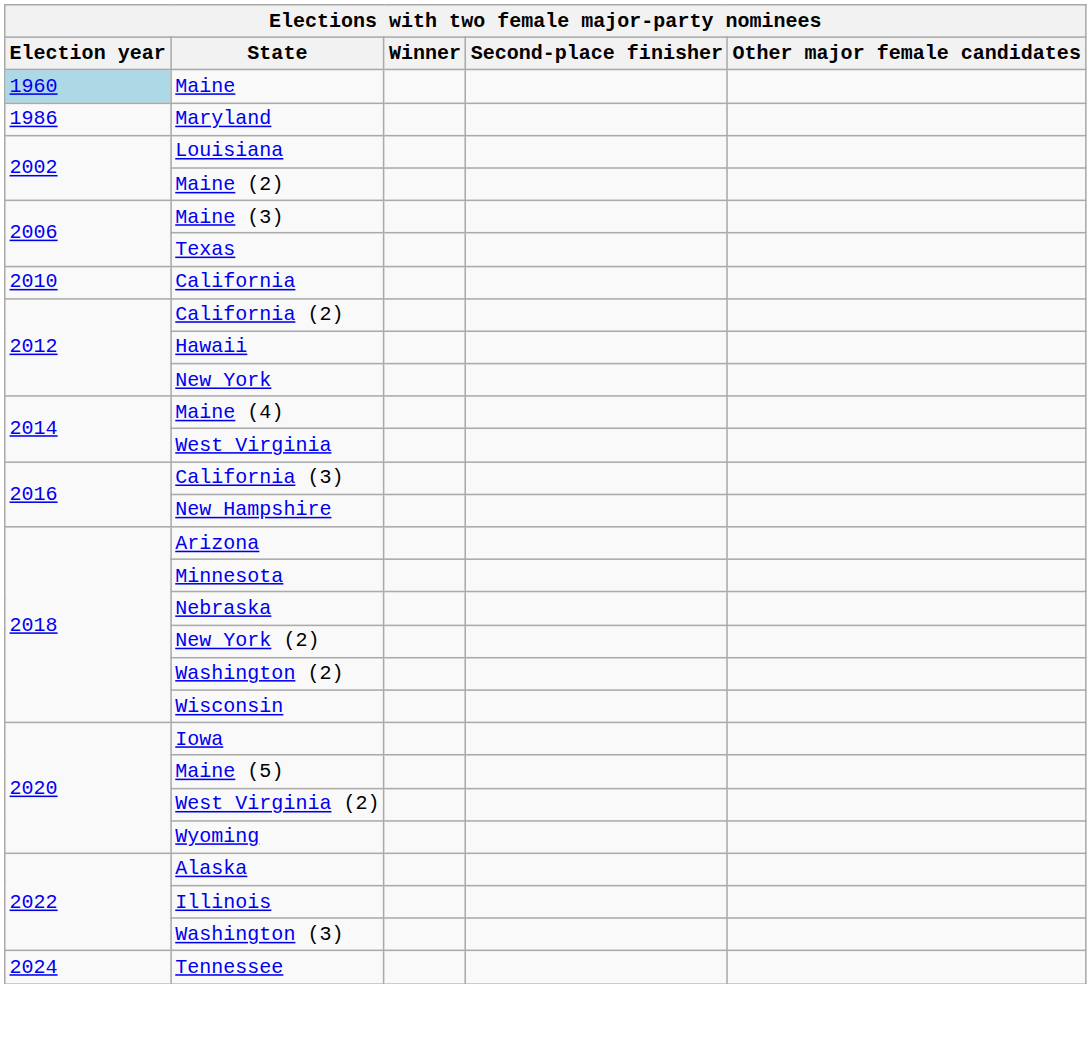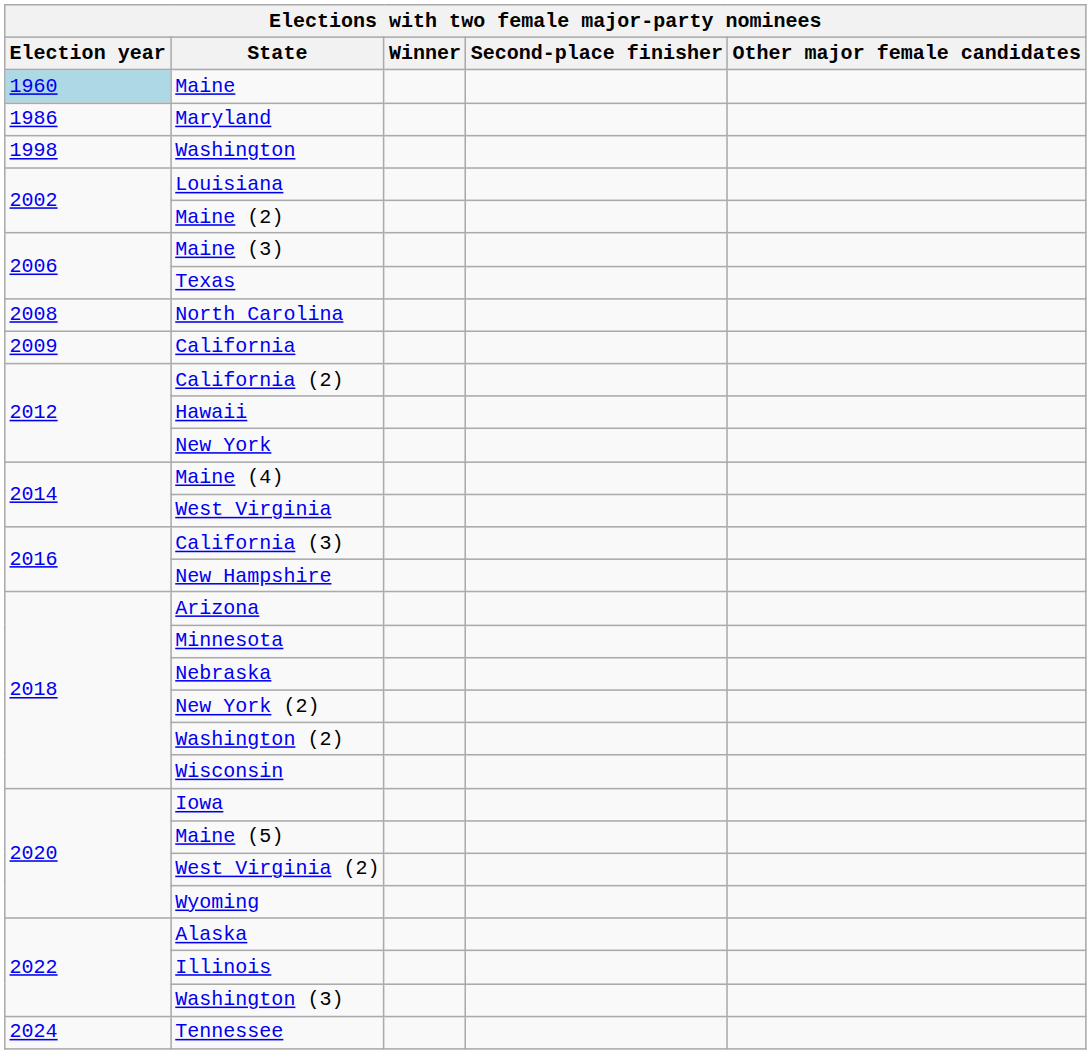 <table class="wikitable" border="" cellpadding="3">
 <tr>
 <th colspan=5>Elections with two female major-party nominees</th>
 </tr>
 <tr>
 <th>Election year</th>
 <th>State</th>
 <th>Winner</th>
 <th>Second-place finisher</th>
 <th>Other major female candidates</th>
 </tr>
 <tr>
 <td style="background: lightblue;"><a href='#'>1960</a></td>
 <td><a href='#'>Maine</a></td>
 <td><strong></strong></td>
 <td></td>
 <td></td>
 </tr>
 <tr>
 <td><a href='#'>1986</a></td>
 <td><a href='#'>Maryland</a></td>
 <td></td>
+<td></td>
+<td></td>
+</tr>
+<tr>
+<td><a href='#'>1998</a></td>
+<td><a href='#'>Washington</a></td>
+<td><strong></strong></td>
 <td></td>
 <td></td>
 </tr>
 <tr>
 <td rowspan=2><a href='#'>2002</a></td>
 <td><a href='#'>Louisiana</a></td>
 <td><strong></strong></td>
 <td></td>
 <td></td>
 </tr>
 <tr>
 <td><a href='#'>Maine</a> (2)</td>
 <td><strong></strong></td>
 <td></td>
 <td></td>
 </tr>
 <tr>
 <td rowspan=2><a href='#'>2006</a></td>
 <td><a href='#'>Maine</a> (3)</td>
 <td><strong></strong></td>
 <td></td>
 <td></td>
 </tr>
 <tr>
 <td><a href='#'>Texas</a></td>
 <td><strong></strong></td>
 <td></td>
 <td></td>
 </tr>
 <tr>
-<td><a href='#'>2010</a></td>
+<td><a href='#'>2008</a></td>
+<td><a href='#'>North Carolina</a></td>
+<td></td>
+<td><strong></strong></td>
+<td></td>
+</tr>
+<tr>
+<td><a href='#'>2009</a></td>
 <td><a href='#'>California</a></td>
 <td><strong></strong></td>
 <td></td>
 <td></td>
 </tr>
 <tr>
 <td rowspan=3><a href='#'>2012</a></td>
 <td><a href='#'>California</a> (2)</td>
 <td><strong></strong></td>
 <td></td>
 <td></td>
 </tr>
 <tr>
 <td><a href='#'>Hawaii</a></td>
 <td></td>
 <td></td>
 <td></td>
 </tr>
 <tr>
 <td><a href='#'>New York</a></td>
 <td><strong></strong></td>
 <td></td>
 <td></td>
 </tr>
 <tr>
 <td rowspan=2><a href='#'>2014</a></td>
 <td><a href='#'>Maine</a> (4)</td>
 <td><strong></strong></td>
 <td></td>
 <td></td>
 </tr>
 <tr>
 <td><a href='#'>West Virginia</a></td>
 <td></td>
 <td></td>
 <td></td>
 </tr>
 <tr>
 <td rowspan=2><a href='#'>2016</a></td>
 <td><a href='#'>California</a> (3)</td>
 <td></td>
 <td></td>
 <td></td>
 </tr>
 <tr>
 <td><a href='#'>New Hampshire</a></td>
 <td></td>
 <td><strong></strong></td>
 <td></td>
 </tr>
 <tr>
 <td rowspan=6><a href='#'>2018</a></td>
 <td><a href='#'>Arizona</a></td>
 <td></td>
 <td></td>
 <td></td>
 </tr>
 <tr>
 <td><a href='#'>Minnesota</a></td>
 <td><strong></strong></td>
 <td></td>
 <td></td>
 </tr>
 <tr>
 <td><a href='#'>Nebraska</a></td>
 <td><strong></strong></td>
 <td></td>
 <td></td>
 </tr>
 <tr>
 <td><a href='#'>New York</a> (2)</td>
 <td><strong></strong></td>
 <td></td>
 <td></td>
 </tr>
 <tr>
 <td><a href='#'>Washington</a> (2)</td>
 <td><strong></strong></td>
 <td></td>
 <td></td>
 </tr>
 <tr>
 <td><a href='#'>Wisconsin</a></td>
 <td><strong></strong></td>
 <td></td>
 <td></td>
 </tr>
 <tr>
 <td rowspan=4><a href='#'>2020</a></td>
 <td><a href='#'>Iowa</a></td>
 <td><strong></strong></td>
 <td></td>
 <td></td>
 </tr>
 <tr>
 <td><a href='#'>Maine</a> (5)</td>
 <td><strong></strong></td>
 <td></td>
 <td></td>
 </tr>
 <tr>
 <td><a href='#'>West Virginia</a> (2)</td>
 <td><strong></strong></td>
 <td></td>
 <td></td>
 </tr>
 <tr>
 <td><a href='#'>Wyoming</a></td>
 <td></td>
 <td></td>
 <td></td>
 </tr>
 <tr>
 <td rowspan=3><a href='#'>2022</a></td>
 <td><a href='#'>Alaska</a></td>
 <td><strong></strong></td>
 <td></td>
 <td></td>
 </tr>
 <tr>
 <td><a href='#'>Illinois</a></td>
 <td><strong></strong></td>
 <td></td>
 <td></td>
 </tr>
 <tr>
 <td><a href='#'>Washington</a> (3)</td>
 <td><strong></strong></td>
 <td></td>
 <td></td>
 </tr>
 <tr>
 <td><a href='#'>2024</a></td>
 <td><a href='#'>Tennessee</a></td>
 <td><strong></strong></td>
 <td></td>
 <td></td>
 </tr>
 </table>
